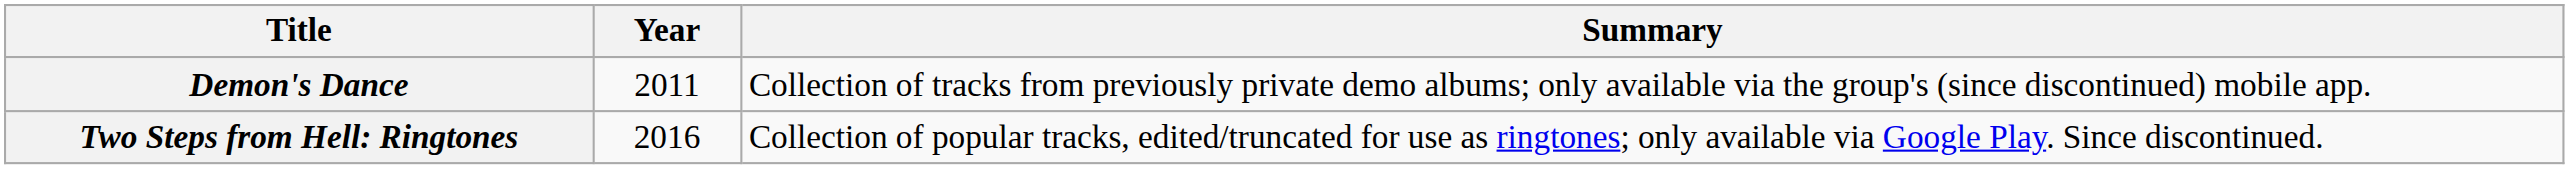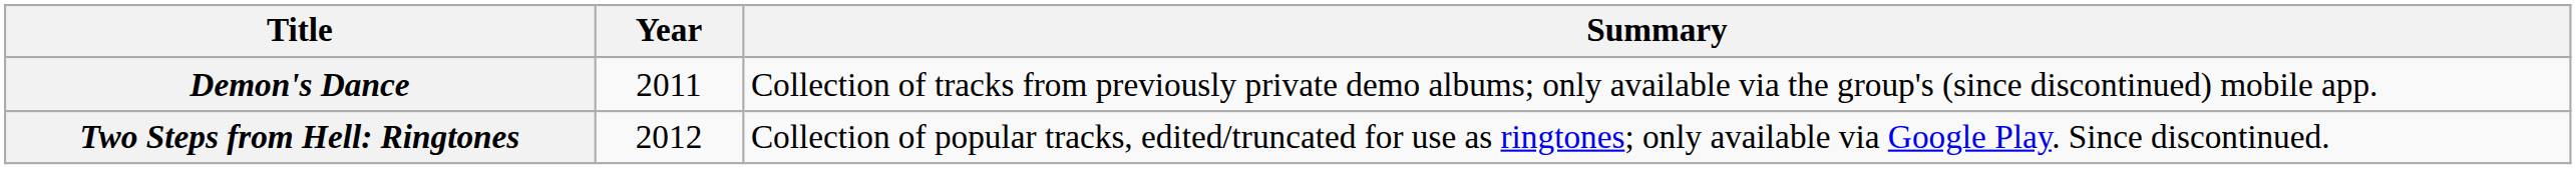 <table class="wikitable plainrowheaders" style="text-align:center;">
 <tr>
 <th scope="col" style="width:17.2em;">Title</th>
 <th scope="col" style="width:4em;">Year</th>
 <th scope="col" style="width:54.3em;">Summary</th>
 </tr>
 <tr>
 <th scope="row"><em>Demon's Dance</em></th>
 <td>2011</td>
 <td style="text-align:left;">Collection of tracks from previously private demo albums; only available via the group's (since discontinued) mobile app.</td>
 </tr>
 <tr>
 <th scope="row"><em>Two Steps from Hell: Ringtones</em></th>
-<td>2016</td>
+<td>2012</td>
 <td style="text-align:left;">Collection of popular tracks, edited/truncated for use as <a href='#'>ringtones</a>; only available via <a href='#'>Google Play</a>. Since discontinued.</td>
 </tr>
 </table>
